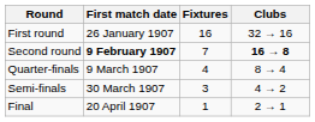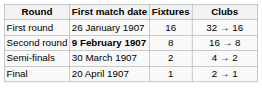 <table class="wikitable">
 <tr>
 <th>Round</th>
 <th>First match date</th>
 <th>Fixtures</th>
 <th width=100>Clubs</th>
 </tr>
 <tr align=center>
 <td align=left>First round</td>
 <td align=left>26 January 1907</td>
 <td>16</td>
 <td>32 → 16</td>
 </tr>
 <tr align=center>
 <td align=left>Second round</td>
 <td align=left><strong>9 February 1907</strong></td>
-<td>7</td>
-<td><strong>16 → 8</strong></td>
-</tr>
-<tr align=center>
-<td align=left>Quarter-finals</td>
-<td align=left>9 March 1907</td>
-<td>4</td>
-<td>8 → 4</td>
+<td>8</td>
+<td>16 → 8</td>
 </tr>
 <tr align=center>
 <td align=left>Semi-finals</td>
 <td align=left>30 March 1907</td>
-<td>3</td>
+<td>2</td>
 <td>4 → 2</td>
 </tr>
 <tr align=center>
 <td align=left>Final</td>
 <td align=left>20 April 1907</td>
 <td>1</td>
 <td>2 → 1</td>
 </tr>
 </table>
